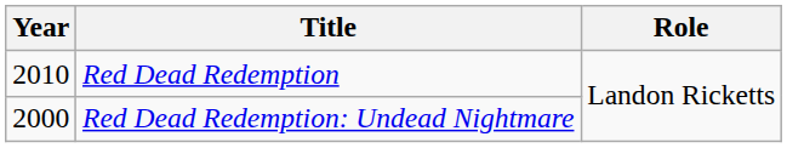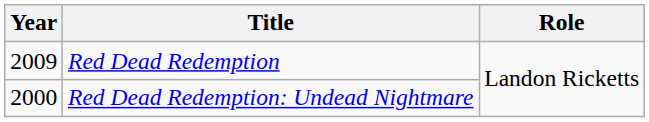 <table class="wikitable">
 <tr>
 <th>Year</th>
 <th>Title</th>
 <th>Role</th>
 </tr>
 <tr>
-<td>2010</td>
+<td>2009</td>
 <td><em><a href='#'>Red Dead Redemption</a></em></td>
 <td rowspan="2">Landon Ricketts</td>
 </tr>
 <tr>
 <td>2000</td>
 <td><em><a href='#'>Red Dead Redemption: Undead Nightmare</a></em></td>
 </tr>
 </table>
